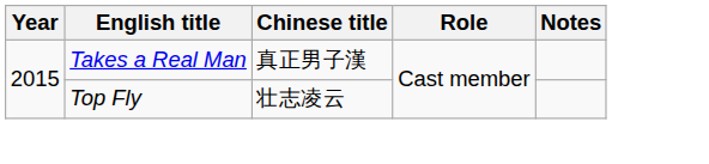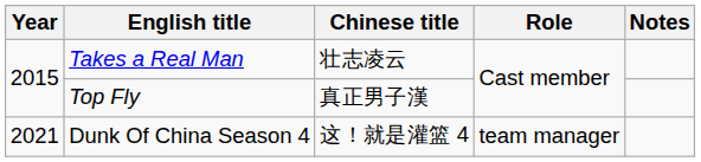 <table class="wikitable">
 <tr>
 <th>Year</th>
 <th>English title</th>
 <th>Chinese title</th>
 <th>Role</th>
 <th>Notes</th>
 </tr>
 <tr>
 <td rowspan=2>2015</td>
 <td><em><a href='#'>Takes a Real Man</a></em></td>
-<td>真正男子漢</td>
+<td>壮志凌云</td>
 <td rowspan=2>Cast member</td>
 <td></td>
 </tr>
 <tr>
 <td><em>Top Fly</em></td>
-<td>壮志凌云</td>
+<td>真正男子漢</td>
+<td></td>
+</tr>
+<tr>
+<td>2021</td>
+<td>Dunk Of China Season 4</td>
+<td>这！就是灌篮 4</td>
+<td>team manager</td>
 <td></td>
 </tr>
 </table>
